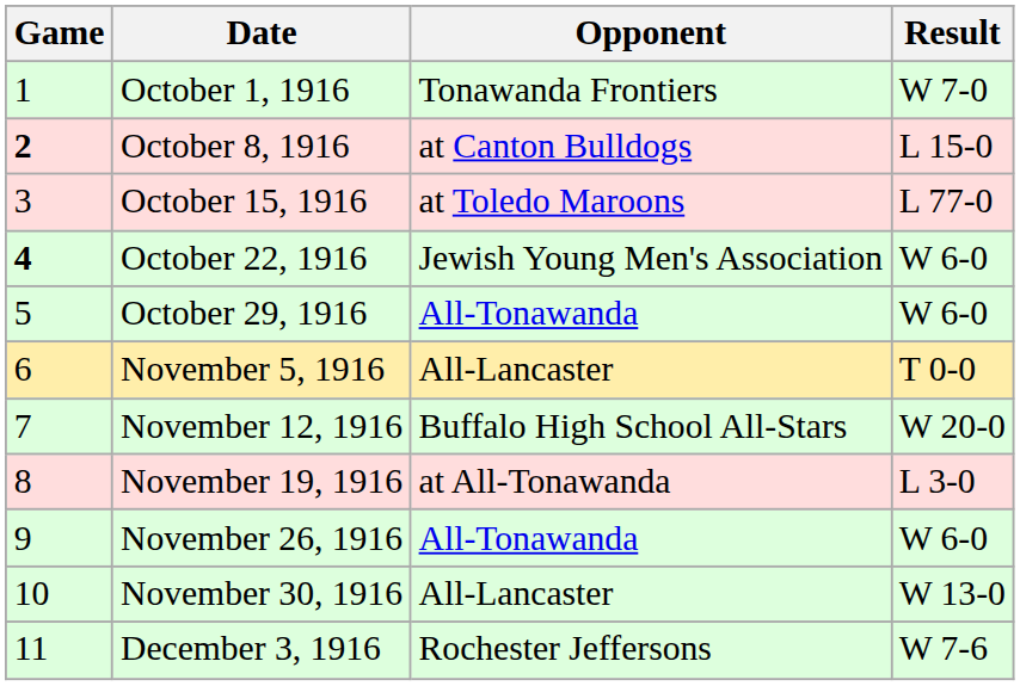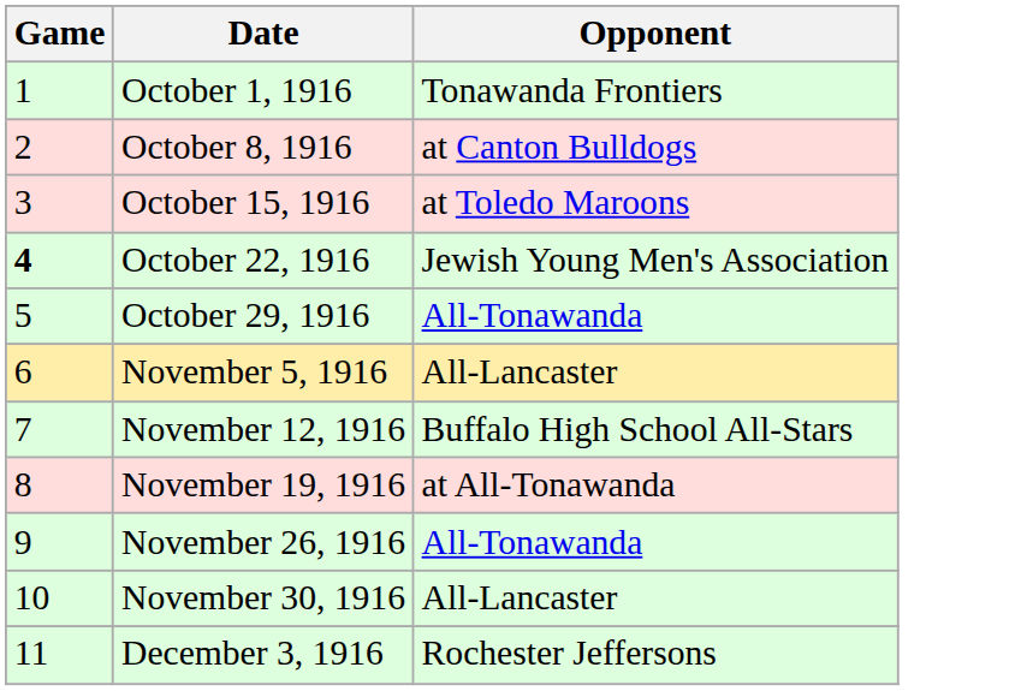 <table class="wikitable">
 <tr>
 <th>Game</th>
 <th>Date</th>
 <th>Opponent</th>
-<th>Result</th>
 </tr>
 <tr style="background: #ddffdd;">
 <td>1</td>
 <td>October 1, 1916</td>
 <td>Tonawanda Frontiers </td>
-<td>W 7-0</td>
 </tr>
 <tr style="background: #ffdddd;">
-<td><strong>2</strong></td>
+<td>2</td>
 <td>October 8, 1916</td>
 <td>at <a href='#'>Canton Bulldogs</a></td>
-<td>L 15-0</td>
 </tr>
 <tr style="background: #ffdddd;">
 <td>3</td>
 <td>October 15, 1916</td>
 <td>at <a href='#'>Toledo Maroons</a>  </td>
-<td>L 77-0</td>
 </tr>
 <tr style="background: #ddffdd;">
 <td><strong>4</strong></td>
 <td>October 22, 1916</td>
 <td>Jewish Young Men's Association </td>
-<td>W 6-0</td>
 </tr>
 <tr style="background: #ddffdd;">
 <td>5</td>
 <td>October 29, 1916</td>
 <td><a href='#'>All-Tonawanda</a>   </td>
-<td>W 6-0</td>
 </tr>
 <tr style="background: #ffeeaa;">
 <td>6</td>
 <td>November 5, 1916</td>
 <td>All-Lancaster </td>
-<td>T 0-0</td>
 </tr>
 <tr style="background: #ddffdd;">
 <td>7</td>
 <td>November 12, 1916</td>
 <td>Buffalo High School All-Stars  </td>
-<td>W 20-0</td>
 </tr>
 <tr style="background: #ffdddd;">
 <td>8</td>
 <td>November 19, 1916</td>
 <td>at All-Tonawanda  </td>
-<td>L 3-0</td>
 </tr>
 <tr style="background: #ddffdd;">
 <td>9</td>
 <td>November 26, 1916</td>
 <td><a href='#'>All-Tonawanda</a>  </td>
-<td>W 6-0</td>
 </tr>
 <tr style="background: #ddffdd;">
 <td>10</td>
 <td>November 30, 1916</td>
 <td>All-Lancaster  </td>
-<td>W 13-0</td>
 </tr>
 <tr style="background: #ddffdd;">
 <td>11</td>
 <td>December 3, 1916</td>
 <td>Rochester Jeffersons   </td>
-<td>W 7-6</td>
 </tr>
 </table>
